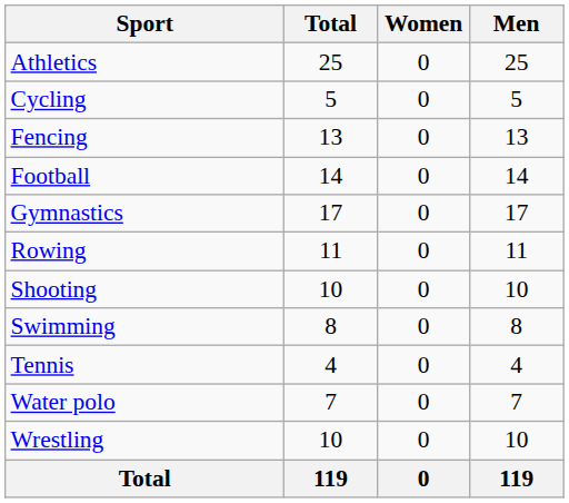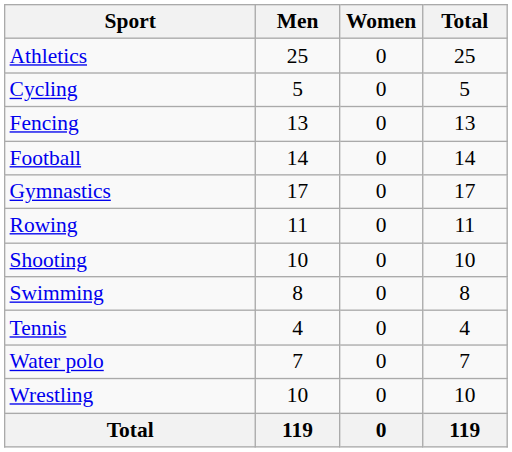 <table class="wikitable sortable" style="text-align:center">
 <tr>
 <th width=180>Sport</th>
+<th width=55>Men</th>
+<th width=55>Women</th>
 <th width=55>Total</th>
-<th width=55>Women</th>
-<th width=55>Men</th>
 </tr>
 <tr>
 <td align=left><a href='#'>Athletics</a></td>
 <td>25</td>
 <td>0</td>
 <td>25</td>
 </tr>
 <tr>
 <td align=left><a href='#'>Cycling</a></td>
 <td>5</td>
 <td>0</td>
 <td>5</td>
 </tr>
 <tr>
 <td align=left><a href='#'>Fencing</a></td>
 <td>13</td>
 <td>0</td>
 <td>13</td>
 </tr>
 <tr>
 <td align=left><a href='#'>Football</a></td>
 <td>14</td>
 <td>0</td>
 <td>14</td>
 </tr>
 <tr>
 <td align=left><a href='#'>Gymnastics</a></td>
 <td>17</td>
 <td>0</td>
 <td>17</td>
 </tr>
 <tr>
 <td align=left><a href='#'>Rowing</a></td>
 <td>11</td>
 <td>0</td>
 <td>11</td>
 </tr>
 <tr>
 <td align=left><a href='#'>Shooting</a></td>
 <td>10</td>
 <td>0</td>
 <td>10</td>
 </tr>
 <tr>
 <td align=left><a href='#'>Swimming</a></td>
 <td>8</td>
 <td>0</td>
 <td>8</td>
 </tr>
 <tr>
 <td align=left><a href='#'>Tennis</a></td>
 <td>4</td>
 <td>0</td>
 <td>4</td>
 </tr>
 <tr>
 <td align=left><a href='#'>Water polo</a></td>
 <td>7</td>
 <td>0</td>
 <td>7</td>
 </tr>
 <tr>
 <td align=left><a href='#'>Wrestling</a></td>
 <td>10</td>
 <td>0</td>
 <td>10</td>
 </tr>
 <tr class="sortbottom">
 <th>Total</th>
 <th>119</th>
 <th>0</th>
 <th>119</th>
 </tr>
 </table>
